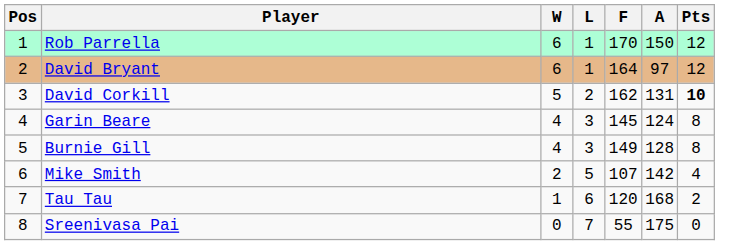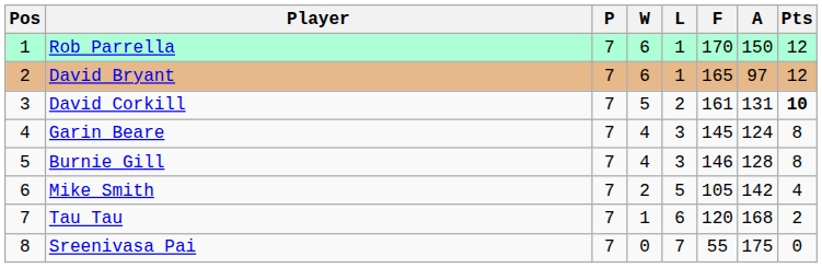 <table class="wikitable" style="font-size: 100%">
 <tr>
 <th width=20>Pos</th>
 <th width=400>Player</th>
+<th width=20>P</th>
 <th width=20>W</th>
 <th width=20>L</th>
 <th width=20>F</th>
 <th width=20>A</th>
 <th width=20>Pts</th>
 </tr>
 <tr align=center style="background: #ADFFD6;">
 <td>1</td>
 <td align="left"> <a href='#'>Rob Parrella</a></td>
+<td>7</td>
 <td>6</td>
 <td>1</td>
 <td>170</td>
 <td>150</td>
 <td>12</td>
 </tr>
 <tr align=center style="background: #E6B88A;">
 <td>2</td>
 <td align="left"> <a href='#'>David Bryant</a></td>
+<td>7</td>
 <td>6</td>
 <td>1</td>
-<td>164</td>
+<td>165</td>
 <td>97</td>
 <td>12</td>
 </tr>
 <tr align=center>
 <td>3</td>
 <td align="left"> <a href='#'>David Corkill</a></td>
+<td>7</td>
 <td>5</td>
 <td>2</td>
-<td>162</td>
+<td>161</td>
 <td>131</td>
 <td><strong>10</strong></td>
 </tr>
 <tr align=center>
 <td>4</td>
 <td align="left"> <a href='#'>Garin Beare</a></td>
+<td>7</td>
 <td>4</td>
 <td>3</td>
 <td>145</td>
 <td>124</td>
 <td>8</td>
 </tr>
 <tr align=center>
 <td>5</td>
 <td align="left"> <a href='#'>Burnie Gill</a></td>
+<td>7</td>
 <td>4</td>
 <td>3</td>
-<td>149</td>
+<td>146</td>
 <td>128</td>
 <td>8</td>
 </tr>
 <tr align=center>
 <td>6</td>
 <td align="left"> <a href='#'>Mike Smith</a></td>
+<td>7</td>
 <td>2</td>
 <td>5</td>
-<td>107</td>
+<td>105</td>
 <td>142</td>
 <td>4</td>
 </tr>
 <tr align=center>
 <td>7</td>
 <td align="left"> <a href='#'>Tau Tau</a></td>
+<td>7</td>
 <td>1</td>
 <td>6</td>
 <td>120</td>
 <td>168</td>
 <td>2</td>
 </tr>
 <tr align=center>
 <td>8</td>
 <td align="left"> <a href='#'>Sreenivasa Pai</a></td>
+<td>7</td>
 <td>0</td>
 <td>7</td>
 <td>55</td>
 <td>175</td>
 <td>0</td>
 </tr>
 </table>
